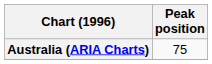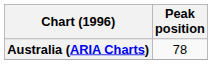 <table class="wikitable sortable plainrowheaders" style="text-align:center">
 <tr>
 <th scope="col">Chart (1996)</th>
 <th scope="col">Peak<br>position</th>
 </tr>
 <tr>
 <th scope="row">Australia (<a href='#'>ARIA Charts</a>)</th>
-<td align="center">75</td>
+<td align="center">78</td>
 </tr>
 <tr>
 </tr>
 <tr>
 </tr>
 <tr>
 </tr>
 <tr>
 </tr>
 <tr>
 </tr>
 <tr>
 </tr>
 </table>
